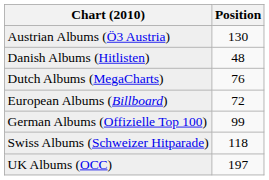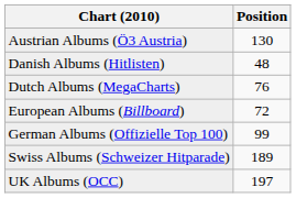 <table class="wikitable sortable plainrowheaders">
 <tr>
 <th>Chart (2010)</th>
 <th>Position</th>
 </tr>
 <tr>
 <td bgcolor="#efefef">Austrian Albums (<a href='#'>Ö3 Austria</a>)</td>
 <td align="center">130</td>
 </tr>
 <tr>
 <td bgcolor="#efefef">Danish Albums (<a href='#'>Hitlisten</a>)</td>
 <td align="center">48</td>
 </tr>
 <tr>
 <td bgcolor="#efefef">Dutch Albums (<a href='#'>MegaCharts</a>)</td>
 <td align="center">76</td>
 </tr>
 <tr>
 <td bgcolor="#efefef">European Albums (<a href='#'><em>Billboard</em></a>)</td>
 <td align="center">72</td>
 </tr>
 <tr>
 <td bgcolor="#efefef">German Albums (<a href='#'>Offizielle Top 100</a>)</td>
 <td align="center">99</td>
 </tr>
 <tr>
 <td bgcolor="#efefef">Swiss Albums (<a href='#'>Schweizer Hitparade</a>)</td>
-<td align="center">118</td>
+<td align="center">189</td>
 </tr>
 <tr>
 <td bgcolor="#efefef">UK Albums (<a href='#'>OCC</a>)</td>
 <td align="center">197</td>
 </tr>
 </table>
